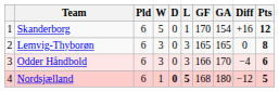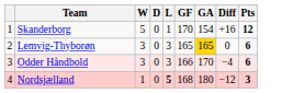 <table class="wikitable sortable" style="text-align:center">
 <tr>
 <th></th>
 <th width="175">Team</th>
-<th>Pld</th>
 <th>W</th>
 <th>D</th>
 <th>L</th>
 <th>GF</th>
 <th>GA</th>
 <th>Diff</th>
 <th>Pts</th>
 </tr>
 <tr>
 <td>1</td>
 <td align=left> <a href='#'>Skanderborg</a></td>
-<td>6</td>
 <td>5</td>
 <td>0</td>
 <td>1</td>
 <td>170</td>
 <td>154</td>
 <td>+16</td>
 <td><strong>12</strong></td>
 </tr>
 <tr>
 <td>2</td>
 <td align=left> <a href='#'>Lemvig-Thyborøn</a></td>
-<td>6</td>
 <td>3</td>
 <td>0</td>
 <td>3</td>
 <td>165</td>
-<td>165</td>
+<td style="background: gold;">165</td>
 <td>0</td>
-<td><strong>8</strong></td>
+<td><strong>6</strong></td>
 </tr>
 <tr style="background: #FFE6E6;">
 <td>3</td>
 <td align=left> <a href='#'>Odder Håndbold</a></td>
-<td>6</td>
 <td>3</td>
 <td>0</td>
 <td>3</td>
 <td>166</td>
 <td>170</td>
 <td>−4</td>
 <td><strong>6</strong></td>
 </tr>
 <tr style="background: #FFCCCC;">
 <td>4</td>
 <td align=left> <a href='#'>Nordsjælland</a></td>
-<td>6</td>
 <td>1</td>
-<td><strong>0</strong></td>
+<td>0</td>
 <td><strong>5</strong></td>
 <td>168</td>
 <td>180</td>
 <td>−12</td>
-<td><strong>5</strong></td>
+<td><strong>3</strong></td>
 </tr>
 </table>
